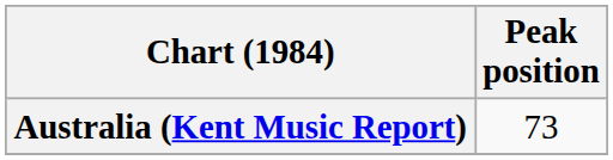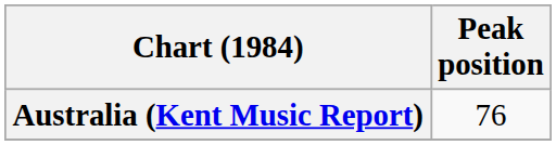 <table class="wikitable sortable plainrowheaders" style="text-align:center">
 <tr>
 <th scope="col">Chart (1984)</th>
 <th scope="col">Peak<br> position</th>
 </tr>
 <tr>
 <th scope="row">Australia (<a href='#'>Kent Music Report</a>)</th>
-<td align="center">73</td>
+<td align="center">76</td>
 </tr>
 <tr>
 </tr>
 </table>
